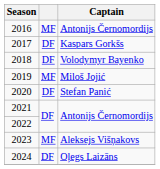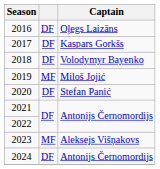 <table class="wikitable" style="text-align: center;">
 <tr>
 <th>Season</th>
 <th></th>
 <th>Captain</th>
 </tr>
 <tr>
 <td>2016</td>
-<td><a href='#'>MF</a></td>
-<td align="left"> <a href='#'>Antonijs Černomordijs</a></td>
+<td align="left"><a href='#'>DF</a></td>
+<td align="left"> <a href='#'>Oļegs Laizāns</a></td>
 </tr>
 <tr>
 <td>2017</td>
 <td><a href='#'>DF</a></td>
 <td align="left"> <a href='#'>Kaspars Gorkšs</a></td>
 </tr>
 <tr>
 <td>2018</td>
 <td><a href='#'>DF</a></td>
 <td align="left"> <a href='#'>Volodymyr Bayenko</a></td>
 </tr>
 <tr>
 <td>2019</td>
 <td><a href='#'>MF</a></td>
 <td align="left"> <a href='#'>Miloš Jojić</a></td>
 </tr>
 <tr>
 <td>2020</td>
 <td><a href='#'>DF</a></td>
 <td align="left"> <a href='#'>Stefan Panić</a></td>
 </tr>
 <tr>
 <td>2021</td>
 <td rowspan="2" align="left"><a href='#'>DF</a></td>
 <td rowspan="2" align="left"> <a href='#'>Antonijs Černomordijs</a></td>
 </tr>
 <tr>
 <td>2022</td>
 </tr>
 <tr>
 <td>2023</td>
 <td><a href='#'>MF</a></td>
 <td align="left"> <a href='#'>Aleksejs Višņakovs</a></td>
 </tr>
 <tr>
 <td>2024</td>
 <td align="left"><a href='#'>DF</a></td>
-<td align="left"> <a href='#'>Oļegs Laizāns</a></td>
+<td align="left"> <a href='#'>Antonijs Černomordijs</a></td>
 </tr>
 <tr>
 </tr>
 </table>
